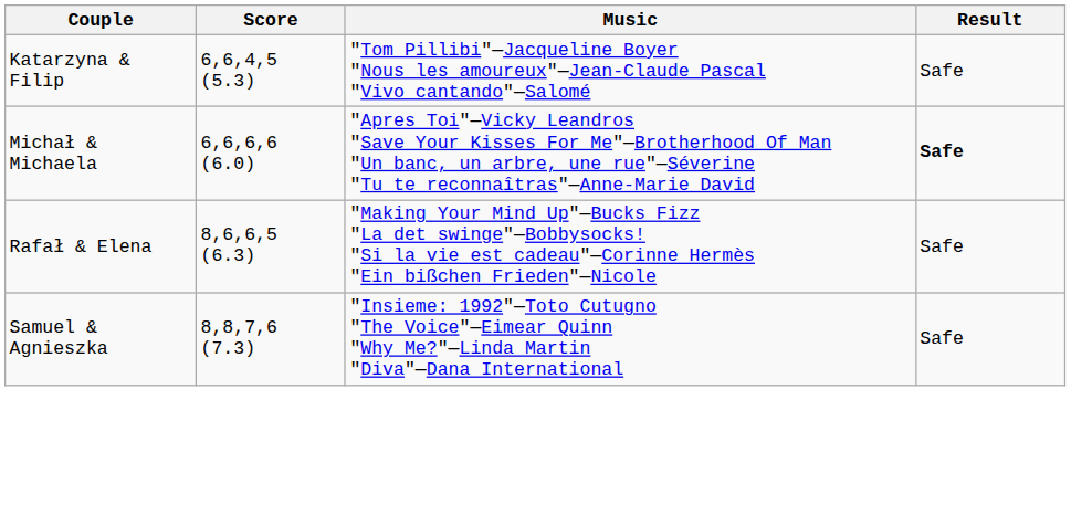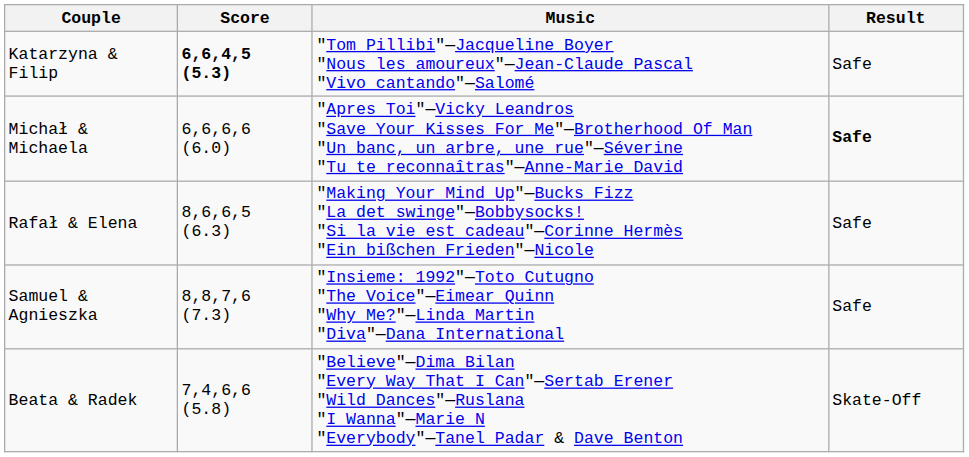 <table class="wikitable">
 <tr>
 <th style="width:130px;">Couple</th>
 <th style="width:100px;">Score</th>
 <th style="width:400px;">Music</th>
 <th style="width:100px;">Result</th>
 </tr>
 <tr>
 <td rowspan="1">Katarzyna & Filip</td>
-<td>6,6,4,5 (5.3)</td>
+<td><strong>6,6,4,5 (5.3)</strong></td>
 <td>"<a href='#'>Tom Pillibi</a>"—<a href='#'>Jacqueline Boyer</a> <br> "<a href='#'>Nous les amoureux</a>"—<a href='#'>Jean-Claude Pascal</a> <br> "<a href='#'>Vivo cantando</a>"—<a href='#'>Salomé</a></td>
 <td rowspan="1">Safe</td>
 </tr>
 <tr>
 <td rowspan="1">Michał & Michaela</td>
 <td>6,6,6,6 (6.0)</td>
 <td>"<a href='#'>Apres Toi</a>"—<a href='#'>Vicky Leandros</a> <br> "<a href='#'>Save Your Kisses For Me</a>"—<a href='#'>Brotherhood Of Man</a> <br> "<a href='#'>Un banc, un arbre, une rue</a>"—<a href='#'>Séverine</a> <br> "<a href='#'>Tu te reconnaîtras</a>"—<a href='#'>Anne-Marie David</a></td>
 <td rowspan="1"><strong>Safe</strong></td>
 </tr>
 <tr>
 <td rowspan="1">Rafał & Elena</td>
 <td>8,6,6,5 (6.3)</td>
 <td>"<a href='#'>Making Your Mind Up</a>"—<a href='#'>Bucks Fizz</a> <br> "<a href='#'>La det swinge</a>"—<a href='#'>Bobbysocks!</a> <br> "<a href='#'>Si la vie est cadeau</a>"—<a href='#'>Corinne Hermès</a> <br> "<a href='#'>Ein bißchen Frieden</a>"—<a href='#'>Nicole</a></td>
 <td rowspan="1">Safe</td>
 </tr>
 <tr>
 <td rowspan="1">Samuel & Agnieszka</td>
 <td>8,8,7,6 (7.3)</td>
 <td>"<a href='#'>Insieme: 1992</a>"—<a href='#'>Toto Cutugno</a> <br> "<a href='#'>The Voice</a>"—<a href='#'>Eimear Quinn</a> <br> "<a href='#'>Why Me?</a>"—<a href='#'>Linda Martin</a> <br> "<a href='#'>Diva</a>"—<a href='#'>Dana International</a></td>
 <td rowspan="1">Safe</td>
 </tr>
+<tr>
+<td rowspan="1">Beata & Radek</td>
+<td>7,4,6,6 (5.8)</td>
+<td>"<a href='#'>Believe</a>"—<a href='#'>Dima Bilan</a> <br> "<a href='#'>Every Way That I Can</a>"—<a href='#'>Sertab Erener</a> <br> "<a href='#'>Wild Dances</a>"—<a href='#'>Ruslana</a> <br> "<a href='#'>I Wanna</a>"—<a href='#'>Marie N</a> <br> "<a href='#'>Everybody</a>"—<a href='#'>Tanel Padar</a> & <a href='#'>Dave Benton</a></td>
+<td rowspan="1">Skate-Off</td>
+</tr>
 </table>
